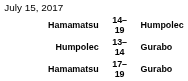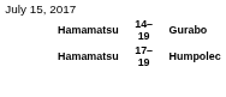 <table style="width:100%;" cellspacing="1">
 <tr>
 <th width=25%></th>
 <th width=2%></th>
 <th width=6%></th>
 <th width=2%></th>
 <th width=25%></th>
 </tr>
 <tr>
 <td>July 15, 2017</td>
 </tr>
 <tr style=font-size:90%>
 <td align=right><strong>Hamamatsu </strong></td>
 <td></td>
 <td align=center><strong>14–19</strong></td>
 <td></td>
-<td><strong> Humpolec</strong></td>
-<td></td>
-</tr>
-<tr style=font-size:90%>
-<td align=right><strong>Humpolec </strong></td>
-<td></td>
-<td align=center><strong>13–14</strong></td>
-<td></td>
 <td><strong> Gurabo</strong></td>
 <td></td>
 </tr>
 <tr style=font-size:90%>
 <td align=right><strong>Hamamatsu </strong></td>
 <td></td>
 <td align=center><strong>17–19</strong></td>
 <td></td>
-<td><strong> Gurabo</strong></td>
+<td><strong> Humpolec</strong></td>
 <td></td>
 </tr>
 </table>
